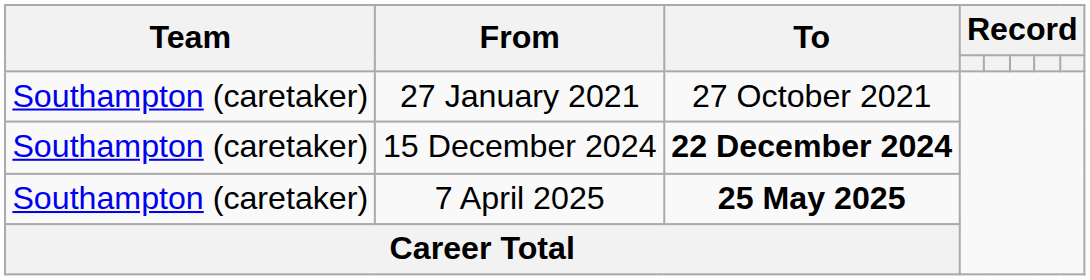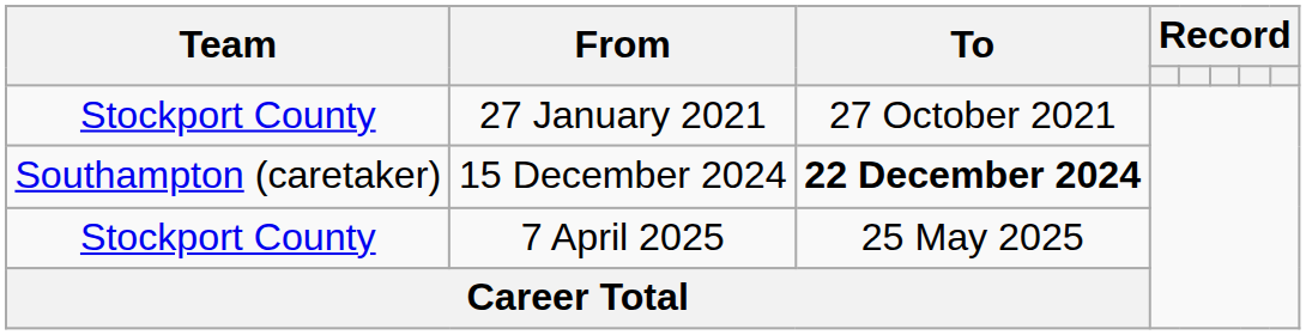 <table class=wikitable style=text-align:center>
 <tr>
 <th rowspan=2>Team</th>
 <th rowspan=2>From</th>
 <th rowspan=2>To</th>
 <th colspan=5>Record</th>
 </tr>
 <tr>
 <th></th>
 <th></th>
 <th></th>
 <th></th>
 <th></th>
 </tr>
 <tr>
-<td><a href='#'>Southampton</a> (caretaker)</td>
+<td><a href='#'>Stockport County</a></td>
 <td>27 January 2021</td>
 <td>27 October 2021<br></td>
 </tr>
 <tr>
 <td><a href='#'>Southampton</a> (caretaker)</td>
 <td>15 December 2024</td>
 <td><strong>22 December 2024<br></strong></td>
 </tr>
 <tr>
-<td><a href='#'>Southampton</a> (caretaker)</td>
+<td><a href='#'>Stockport County</a></td>
 <td>7 April 2025</td>
-<td><strong>25 May 2025<br></strong></td>
+<td>25 May 2025<br></td>
 </tr>
 <tr>
 <th colspan="3">Career Total<br></th>
 </tr>
 </table>
